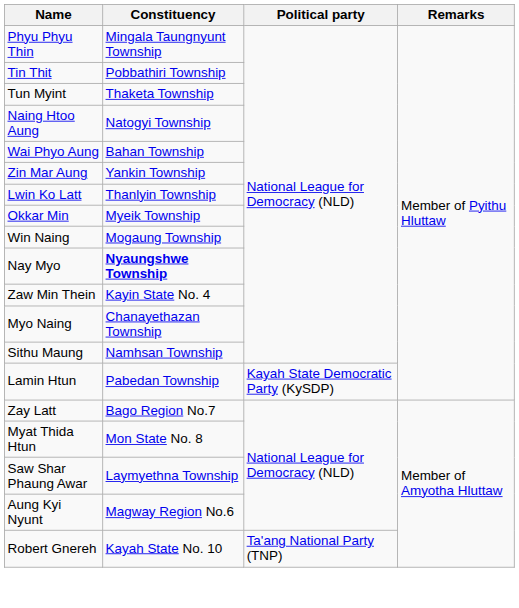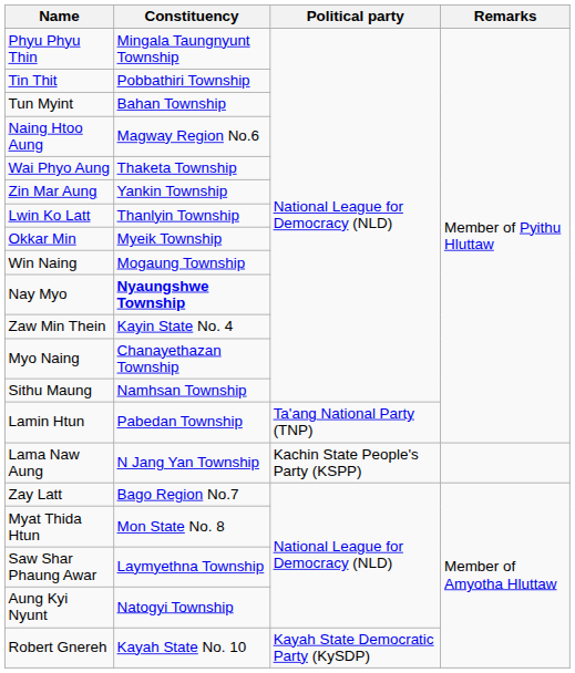 <table class =wikitable>
 <tr>
 <th>Name</th>
 <th>Constituency</th>
 <th>Political party</th>
 <th>Remarks</th>
 </tr>
 <tr>
 <td><a href='#'>Phyu Phyu Thin</a></td>
 <td><a href='#'>Mingala Taungnyunt Township</a></td>
 <td rowspan="13"><a href='#'>National League for Democracy</a> (NLD)</td>
 <td rowspan="14">Member of <a href='#'>Pyithu Hluttaw</a></td>
 </tr>
 <tr>
 <td><a href='#'>Tin Thit</a></td>
 <td><a href='#'>Pobbathiri Township</a></td>
 </tr>
 <tr>
 <td>Tun Myint</td>
-<td><a href='#'>Thaketa Township</a></td>
+<td><a href='#'>Bahan Township</a></td>
 </tr>
 <tr>
 <td><a href='#'>Naing Htoo Aung</a></td>
-<td><a href='#'>Natogyi Township</a></td>
+<td><a href='#'>Magway Region</a> No.6</td>
 </tr>
 <tr>
 <td><a href='#'>Wai Phyo Aung</a></td>
-<td><a href='#'>Bahan Township</a></td>
+<td><a href='#'>Thaketa Township</a></td>
 </tr>
 <tr>
 <td><a href='#'>Zin Mar Aung</a></td>
 <td><a href='#'>Yankin Township</a></td>
 </tr>
 <tr>
 <td><a href='#'>Lwin Ko Latt</a></td>
 <td><a href='#'>Thanlyin Township</a></td>
 </tr>
 <tr>
 <td><a href='#'>Okkar Min</a></td>
 <td><a href='#'>Myeik Township</a></td>
 </tr>
 <tr>
 <td>Win Naing</td>
 <td><a href='#'>Mogaung Township</a></td>
 </tr>
 <tr>
 <td>Nay Myo</td>
 <td><strong><a href='#'>Nyaungshwe Township</a></strong></td>
 </tr>
 <tr>
 <td>Zaw Min Thein</td>
 <td><a href='#'>Kayin State</a> No. 4</td>
 </tr>
 <tr>
 <td>Myo Naing</td>
 <td><a href='#'>Chanayethazan Township</a></td>
 </tr>
 <tr>
 <td>Sithu Maung</td>
 <td><a href='#'>Namhsan Township</a></td>
 </tr>
 <tr>
 <td>Lamin Htun</td>
 <td><a href='#'>Pabedan Township</a></td>
-<td><a href='#'>Kayah State Democratic Party</a> (KySDP)</td>
+<td><a href='#'>Ta'ang National Party</a> (TNP)</td>
+</tr>
+<tr>
+<td>Lama Naw Aung</td>
+<td><a href='#'>N Jang Yan Township</a></td>
+<td>Kachin State People's Party (KSPP)</td>
+<td></td>
 </tr>
 <tr>
 <td>Zay Latt</td>
 <td><a href='#'>Bago Region</a> No.7</td>
 <td rowspan="4"><a href='#'>National League for Democracy</a> (NLD)</td>
 <td rowspan="5">Member of <a href='#'>Amyotha Hluttaw</a></td>
 </tr>
 <tr>
 <td>Myat Thida Htun</td>
 <td><a href='#'>Mon State</a> No. 8</td>
 </tr>
 <tr>
 <td>Saw Shar Phaung Awar</td>
 <td><a href='#'>Laymyethna Township</a></td>
 </tr>
 <tr>
 <td>Aung Kyi Nyunt</td>
-<td><a href='#'>Magway Region</a> No.6</td>
+<td><a href='#'>Natogyi Township</a></td>
 </tr>
 <tr>
 <td>Robert Gnereh</td>
 <td><a href='#'>Kayah State</a> No. 10</td>
-<td><a href='#'>Ta'ang National Party</a> (TNP)</td>
+<td><a href='#'>Kayah State Democratic Party</a> (KySDP)</td>
 </tr>
 </table>
